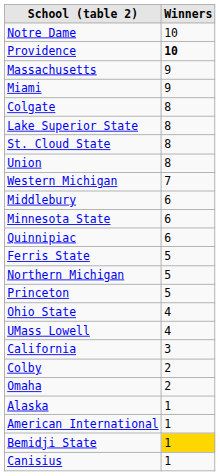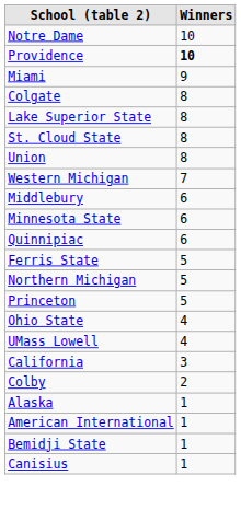 <table class="wikitable">
 <tr>
 <th style="background:#e5e5e5;">School (table 2)</th>
 <th style="background:#e5e5e5;">Winners</th>
 </tr>
 <tr>
 <td><a href='#'>Notre Dame</a></td>
 <td>10</td>
 </tr>
 <tr>
 <td><a href='#'>Providence</a></td>
 <td><strong>10</strong></td>
-</tr>
-<tr>
-<td><a href='#'>Massachusetts</a></td>
-<td>9</td>
 </tr>
 <tr>
 <td><a href='#'>Miami</a></td>
 <td>9</td>
 </tr>
 <tr>
 <td><a href='#'>Colgate</a></td>
 <td>8</td>
 </tr>
 <tr>
 <td><a href='#'>Lake Superior State</a></td>
 <td>8</td>
 </tr>
 <tr>
 <td><a href='#'>St. Cloud State</a></td>
 <td>8</td>
 </tr>
 <tr>
 <td><a href='#'>Union</a></td>
 <td>8</td>
 </tr>
 <tr>
 <td><a href='#'>Western Michigan</a></td>
 <td>7</td>
 </tr>
 <tr>
 <td><a href='#'>Middlebury</a></td>
 <td>6</td>
 </tr>
 <tr>
 <td><a href='#'>Minnesota State</a></td>
 <td>6</td>
 </tr>
 <tr>
 <td><a href='#'>Quinnipiac</a></td>
 <td>6</td>
 </tr>
 <tr>
 <td><a href='#'>Ferris State</a></td>
 <td>5</td>
 </tr>
 <tr>
 <td><a href='#'>Northern Michigan</a></td>
 <td>5</td>
 </tr>
 <tr>
 <td><a href='#'>Princeton</a></td>
 <td>5</td>
 </tr>
 <tr>
 <td><a href='#'>Ohio State</a></td>
 <td>4</td>
 </tr>
 <tr>
 <td><a href='#'>UMass Lowell</a></td>
 <td>4</td>
 </tr>
 <tr>
 <td><a href='#'>California</a></td>
 <td>3</td>
 </tr>
 <tr>
 <td><a href='#'>Colby</a></td>
 <td>2</td>
 </tr>
 <tr>
-<td><a href='#'>Omaha</a></td>
-<td>2</td>
-</tr>
-<tr>
 <td><a href='#'>Alaska</a></td>
 <td>1</td>
 </tr>
 <tr>
 <td><a href='#'>American International</a></td>
 <td>1</td>
 </tr>
 <tr>
 <td><a href='#'>Bemidji State</a></td>
-<td style="background: gold;">1</td>
+<td>1</td>
 </tr>
 <tr>
 <td><a href='#'>Canisius</a></td>
 <td>1</td>
 </tr>
 </table>
